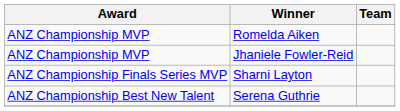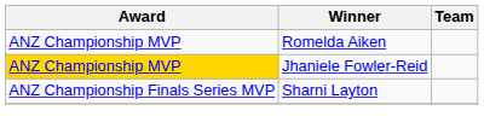 <table class="wikitable collapsible">
 <tr>
 <th>Award</th>
 <th>Winner</th>
 <th>Team</th>
 </tr>
 <tr>
 <td><a href='#'>ANZ Championship MVP</a></td>
 <td> <a href='#'>Romelda Aiken</a> <em></em> </td>
 <td></td>
 </tr>
 <tr>
-<td><a href='#'>ANZ Championship MVP</a></td>
+<td style="background: gold;"><a href='#'>ANZ Championship MVP</a></td>
 <td> <a href='#'>Jhaniele Fowler-Reid</a> <em></em> </td>
 <td></td>
 </tr>
 <tr>
 <td><a href='#'>ANZ Championship Finals Series MVP</a></td>
 <td> <a href='#'>Sharni Layton</a></td>
 <td></td>
 </tr>
 <tr>
-<td><a href='#'>ANZ Championship Best New Talent</a></td>
-<td> <a href='#'>Serena Guthrie</a></td>
-<td></td>
-</tr>
-<tr>
 </tr>
 </table>
